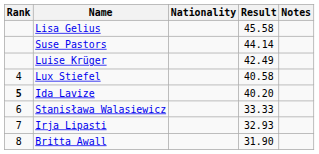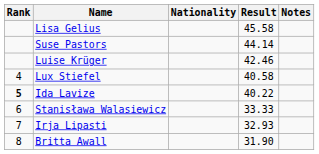 <table class="wikitable sortable" style="text-align:center">
 <tr>
 <th>Rank</th>
 <th>Name</th>
 <th>Nationality</th>
 <th>Result</th>
 <th>Notes</th>
 </tr>
 <tr>
 <td></td>
 <td align=left><a href='#'>Lisa Gelius</a></td>
 <td align=left></td>
 <td>45.58</td>
 <td></td>
 </tr>
 <tr>
 <td></td>
 <td align=left><a href='#'>Suse Pastors</a></td>
 <td align=left></td>
 <td>44.14</td>
 <td></td>
 </tr>
 <tr>
 <td></td>
 <td align=left><a href='#'>Luise Krüger</a></td>
 <td align=left></td>
-<td>42.49</td>
+<td>42.46</td>
 <td></td>
 </tr>
 <tr>
 <td>4</td>
 <td align=left><a href='#'>Lux Stiefel</a></td>
 <td align=left></td>
 <td>40.58</td>
 <td></td>
 </tr>
 <tr>
 <td><strong>5</strong></td>
 <td align=left><a href='#'>Ida Lavize</a></td>
 <td align=left></td>
-<td>40.20</td>
+<td>40.22</td>
 <td></td>
 </tr>
 <tr>
 <td>6</td>
 <td align=left><a href='#'>Stanisława Walasiewicz</a></td>
 <td align=left></td>
 <td>33.33</td>
 <td></td>
 </tr>
 <tr>
 <td>7</td>
 <td align=left><a href='#'>Irja Lipasti</a></td>
 <td align=left></td>
 <td>32.93</td>
 <td></td>
 </tr>
 <tr>
 <td>8</td>
 <td align=left><a href='#'>Britta Awall</a></td>
 <td align=left></td>
 <td>31.90</td>
 <td></td>
 </tr>
 </table>
